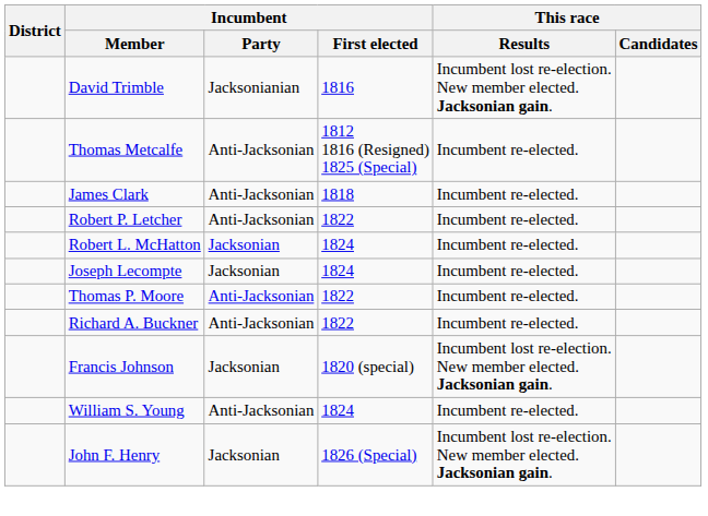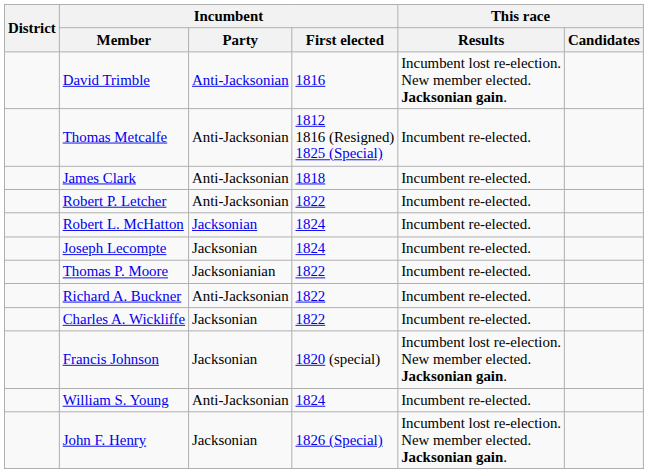 <table class=wikitable>
 <tr>
 <th rowspan=2>District</th>
 <th colspan=3>Incumbent</th>
 <th colspan=2>This race</th>
 </tr>
 <tr>
 <th>Member</th>
 <th>Party</th>
 <th>First elected</th>
 <th>Results</th>
 <th>Candidates</th>
 </tr>
 <tr>
 <td></td>
 <td><a href='#'>David Trimble</a></td>
-<td>Jacksonianian</td>
+<td><a href='#'>Anti-Jacksonian</a></td>
 <td><a href='#'>1816</a></td>
 <td>Incumbent lost re-election.<br>New member elected.<br><strong>Jacksonian gain</strong>.</td>
 <td nowrap></td>
 </tr>
 <tr>
 <td></td>
 <td><a href='#'>Thomas Metcalfe</a></td>
 <td>Anti-Jacksonian</td>
 <td><a href='#'>1812</a><br>1816 (Resigned)<br><a href='#'>1825 (Special)</a></td>
 <td>Incumbent re-elected.</td>
 <td nowrap></td>
 </tr>
 <tr>
 <td></td>
 <td><a href='#'>James Clark</a></td>
 <td>Anti-Jacksonian</td>
 <td><a href='#'>1818</a></td>
 <td>Incumbent re-elected.</td>
 <td nowrap></td>
 </tr>
 <tr>
 <td></td>
 <td><a href='#'>Robert P. Letcher</a></td>
 <td>Anti-Jacksonian</td>
 <td><a href='#'>1822</a></td>
 <td>Incumbent re-elected.</td>
 <td nowrap></td>
 </tr>
 <tr>
 <td></td>
 <td><a href='#'>Robert L. McHatton</a></td>
 <td><a href='#'>Jacksonian</a></td>
 <td><a href='#'>1824</a></td>
 <td>Incumbent re-elected.</td>
 <td nowrap></td>
 </tr>
 <tr>
 <td></td>
 <td><a href='#'>Joseph Lecompte</a></td>
 <td>Jacksonian</td>
 <td><a href='#'>1824</a></td>
 <td>Incumbent re-elected.</td>
 <td nowrap></td>
 </tr>
 <tr>
 <td></td>
 <td><a href='#'>Thomas P. Moore</a></td>
-<td><a href='#'>Anti-Jacksonian</a></td>
+<td>Jacksonianian</td>
 <td><a href='#'>1822</a></td>
 <td>Incumbent re-elected.</td>
 <td nowrap></td>
 </tr>
 <tr>
 <td></td>
 <td><a href='#'>Richard A. Buckner</a></td>
 <td>Anti-Jacksonian</td>
+<td><a href='#'>1822</a></td>
+<td>Incumbent re-elected.</td>
+<td nowrap></td>
+</tr>
+<tr>
+<td></td>
+<td><a href='#'>Charles A. Wickliffe</a></td>
+<td>Jacksonian</td>
 <td><a href='#'>1822</a></td>
 <td>Incumbent re-elected.</td>
 <td nowrap></td>
 </tr>
 <tr>
 <td></td>
 <td><a href='#'>Francis Johnson</a></td>
 <td>Jacksonian</td>
 <td><a href='#'>1820</a> (special)</td>
 <td>Incumbent lost re-election.<br>New member elected.<br><strong>Jacksonian gain</strong>.</td>
 <td nowrap></td>
 </tr>
 <tr>
 <td></td>
 <td><a href='#'>William S. Young</a></td>
 <td>Anti-Jacksonian</td>
 <td><a href='#'>1824</a></td>
 <td>Incumbent re-elected.</td>
 <td nowrap></td>
 </tr>
 <tr>
 <td></td>
 <td><a href='#'>John F. Henry</a></td>
 <td>Jacksonian</td>
 <td><a href='#'>1826 (Special)</a></td>
 <td>Incumbent lost re-election.<br>New member elected.<br><strong>Jacksonian gain</strong>.</td>
 <td nowrap></td>
 </tr>
 </table>
